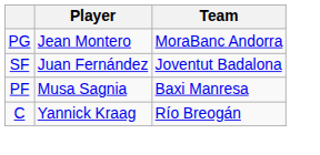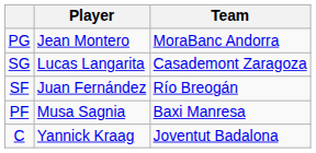 <table class="wikitable">
 <tr>
 <th style="text-align:center;"></th>
 <th style="text-align:center;">Player</th>
 <th style="text-align:center;">Team</th>
 </tr>
 <tr>
 <td style="text-align:center;"><a href='#'>PG</a></td>
 <td> <a href='#'>Jean Montero</a></td>
 <td><a href='#'>MoraBanc Andorra</a></td>
 </tr>
 <tr>
+<td style="text-align:center;"><a href='#'>SG</a></td>
+<td> <a href='#'>Lucas Langarita</a></td>
+<td><a href='#'>Casademont Zaragoza</a></td>
+</tr>
+<tr>
 <td style="text-align:center;"><a href='#'>SF</a></td>
 <td> <a href='#'>Juan Fernández</a></td>
-<td><a href='#'>Joventut Badalona</a></td>
+<td><a href='#'>Río Breogán</a></td>
 </tr>
 <tr>
 <td style="text-align:center;"><a href='#'>PF</a></td>
 <td> <a href='#'>Musa Sagnia</a></td>
 <td><a href='#'>Baxi Manresa</a></td>
 </tr>
 <tr>
 <td style="text-align:center;"><a href='#'>C</a></td>
 <td> <a href='#'>Yannick Kraag</a></td>
-<td><a href='#'>Río Breogán</a></td>
+<td><a href='#'>Joventut Badalona</a></td>
 </tr>
 </table>
